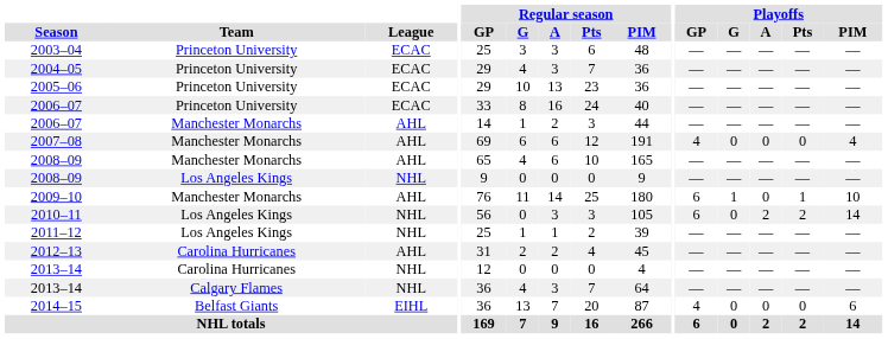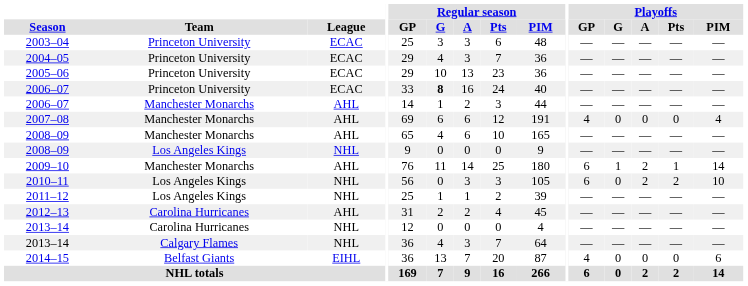 <table border="0" cellpadding="1" cellspacing="0" style="text-align:center; width:60em">
 <tr bgcolor="#e0e0e0">
 <th colspan="3" bgcolor="#ffffff"></th>
 <th rowspan="99" bgcolor="#ffffff"></th>
 <th colspan="5"><a href='#'>Regular season</a></th>
 <th rowspan="99" bgcolor="#ffffff"></th>
 <th colspan="5"><a href='#'>Playoffs</a></th>
 </tr>
 <tr bgcolor="#e0e0e0">
 <th><a href='#'>Season</a></th>
 <th>Team</th>
 <th>League</th>
 <th>GP</th>
 <th><a href='#'>G</a></th>
 <th><a href='#'>A</a></th>
 <th><a href='#'>Pts</a></th>
 <th><a href='#'>PIM</a></th>
 <th>GP</th>
 <th>G</th>
 <th>A</th>
 <th>Pts</th>
 <th>PIM</th>
 </tr>
 <tr>
 <td><a href='#'>2003–04</a></td>
 <td><a href='#'>Princeton University</a></td>
 <td><a href='#'>ECAC</a></td>
 <td>25</td>
 <td>3</td>
 <td>3</td>
 <td>6</td>
 <td>48</td>
 <td>—</td>
 <td>—</td>
 <td>—</td>
 <td>—</td>
 <td>—</td>
 </tr>
 <tr bgcolor="#f0f0f0">
 <td><a href='#'>2004–05</a></td>
 <td>Princeton University</td>
 <td>ECAC</td>
 <td>29</td>
 <td>4</td>
 <td>3</td>
 <td>7</td>
 <td>36</td>
 <td>—</td>
 <td>—</td>
 <td>—</td>
 <td>—</td>
 <td>—</td>
 </tr>
 <tr>
 <td><a href='#'>2005–06</a></td>
 <td>Princeton University</td>
 <td>ECAC</td>
 <td>29</td>
 <td>10</td>
 <td>13</td>
 <td>23</td>
 <td>36</td>
 <td>—</td>
 <td>—</td>
 <td>—</td>
 <td>—</td>
 <td>—</td>
 </tr>
 <tr bgcolor="#f0f0f0">
 <td><a href='#'>2006–07</a></td>
 <td>Princeton University</td>
 <td>ECAC</td>
 <td>33</td>
-<td>8</td>
+<td><strong>8</strong></td>
 <td>16</td>
 <td>24</td>
 <td>40</td>
 <td>—</td>
 <td>—</td>
 <td>—</td>
 <td>—</td>
 <td>—</td>
 </tr>
 <tr>
 <td><a href='#'>2006–07</a></td>
 <td><a href='#'>Manchester Monarchs</a></td>
 <td><a href='#'>AHL</a></td>
 <td>14</td>
 <td>1</td>
 <td>2</td>
 <td>3</td>
 <td>44</td>
 <td>—</td>
 <td>—</td>
 <td>—</td>
 <td>—</td>
 <td>—</td>
 </tr>
 <tr bgcolor="#f0f0f0">
 <td><a href='#'>2007–08</a></td>
 <td>Manchester Monarchs</td>
 <td>AHL</td>
 <td>69</td>
 <td>6</td>
 <td>6</td>
 <td>12</td>
 <td>191</td>
 <td>4</td>
 <td>0</td>
 <td>0</td>
 <td>0</td>
 <td>4</td>
 </tr>
 <tr>
 <td><a href='#'>2008–09</a></td>
 <td>Manchester Monarchs</td>
 <td>AHL</td>
 <td>65</td>
 <td>4</td>
 <td>6</td>
 <td>10</td>
 <td>165</td>
 <td>—</td>
 <td>—</td>
 <td>—</td>
 <td>—</td>
 <td>—</td>
 </tr>
 <tr bgcolor="#f0f0f0">
 <td><a href='#'>2008–09</a></td>
 <td><a href='#'>Los Angeles Kings</a></td>
 <td><a href='#'>NHL</a></td>
 <td>9</td>
 <td>0</td>
 <td>0</td>
 <td>0</td>
 <td>9</td>
 <td>—</td>
 <td>—</td>
 <td>—</td>
 <td>—</td>
 <td>—</td>
 </tr>
 <tr>
 <td><a href='#'>2009–10</a></td>
 <td>Manchester Monarchs</td>
 <td>AHL</td>
 <td>76</td>
 <td>11</td>
 <td>14</td>
 <td>25</td>
 <td>180</td>
 <td>6</td>
 <td>1</td>
-<td>0</td>
+<td>2</td>
 <td>1</td>
-<td>10</td>
+<td>14</td>
 </tr>
 <tr bgcolor="#f0f0f0">
 <td><a href='#'>2010–11</a></td>
 <td>Los Angeles Kings</td>
 <td>NHL</td>
 <td>56</td>
 <td>0</td>
 <td>3</td>
 <td>3</td>
 <td>105</td>
 <td>6</td>
 <td>0</td>
 <td>2</td>
 <td>2</td>
-<td>14</td>
+<td>10</td>
 </tr>
 <tr>
 <td><a href='#'>2011–12</a></td>
 <td>Los Angeles Kings</td>
 <td>NHL</td>
 <td>25</td>
 <td>1</td>
 <td>1</td>
 <td>2</td>
 <td>39</td>
 <td>—</td>
 <td>—</td>
 <td>—</td>
 <td>—</td>
 <td>—</td>
 </tr>
 <tr bgcolor="#f0f0f0">
 <td><a href='#'>2012–13</a></td>
 <td><a href='#'>Carolina Hurricanes</a></td>
 <td>AHL</td>
 <td>31</td>
 <td>2</td>
 <td>2</td>
 <td>4</td>
 <td>45</td>
 <td>—</td>
 <td>—</td>
 <td>—</td>
 <td>—</td>
 <td>—</td>
 </tr>
 <tr>
 <td><a href='#'>2013–14</a></td>
 <td>Carolina Hurricanes</td>
 <td>NHL</td>
 <td>12</td>
 <td>0</td>
 <td>0</td>
 <td>0</td>
 <td>4</td>
 <td>—</td>
 <td>—</td>
 <td>—</td>
 <td>—</td>
 <td>—</td>
 </tr>
 <tr bgcolor="#f0f0f0">
 <td>2013–14</td>
 <td><a href='#'>Calgary Flames</a></td>
 <td>NHL</td>
 <td>36</td>
 <td>4</td>
 <td>3</td>
 <td>7</td>
 <td>64</td>
 <td>—</td>
 <td>—</td>
 <td>—</td>
 <td>—</td>
 <td>—</td>
 </tr>
 <tr>
 <td><a href='#'>2014–15</a></td>
 <td><a href='#'>Belfast Giants</a></td>
 <td><a href='#'>EIHL</a></td>
 <td>36</td>
 <td>13</td>
 <td>7</td>
 <td>20</td>
 <td>87</td>
 <td>4</td>
 <td>0</td>
 <td>0</td>
 <td>0</td>
 <td>6</td>
 </tr>
 <tr bgcolor="#e0e0e0">
 <th colspan="3">NHL totals</th>
 <th>169</th>
 <th>7</th>
 <th>9</th>
 <th>16</th>
 <th>266</th>
 <th>6</th>
 <th>0</th>
 <th>2</th>
 <th>2</th>
 <th>14</th>
 </tr>
 </table>
